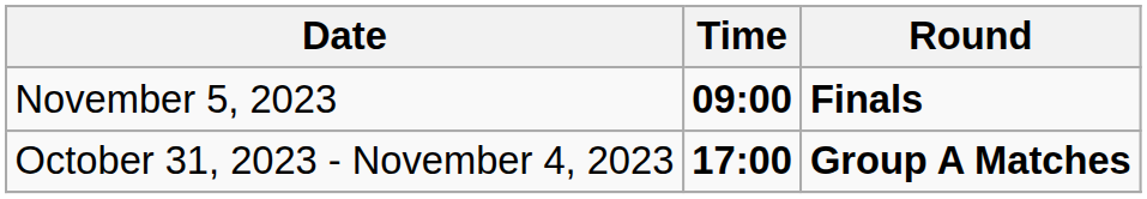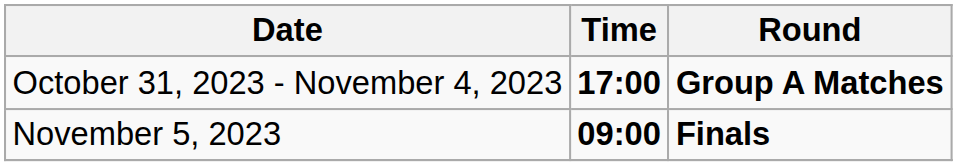 <table class="wikitable">
 <tr>
 <th>Date</th>
 <th>Time</th>
 <th>Round</th>
 </tr>
 <tr>
+<td>October 31, 2023 - November 4, 2023</td>
+<td><strong>17:00</strong></td>
+<td><strong>Group A Matches</strong></td>
+</tr>
+<tr>
 <td>November 5, 2023</td>
 <td><strong>09:00</strong></td>
 <td><strong>Finals</strong></td>
 </tr>
 <tr>
-<td>October 31, 2023 - November 4, 2023</td>
-<td><strong>17:00</strong></td>
-<td><strong>Group A Matches</strong></td>
-</tr>
-<tr>
 </tr>
 </table>
